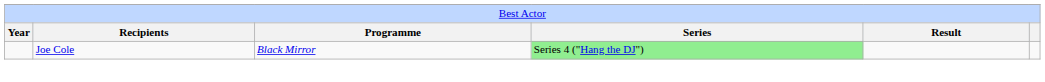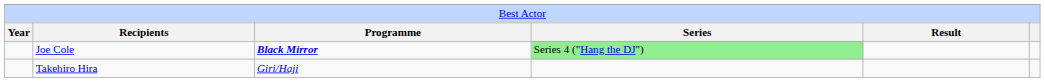 <table class="wikitable plainrowheaders" style="font-size: 90%" width=85%>
 <tr>
 </tr>
 <tr ---- bgcolor="#bfd7ff">
 <td colspan=6 align=center><a href='#'>Best Actor</a></td>
 </tr>
 <tr ---- bgcolor="#ebf5ff">
 <th scope="col" style="width:2%;">Year</th>
 <th scope="col" style="width:20%;">Recipients</th>
 <th scope="col" style="width:25%;">Programme</th>
 <th scope="col" style="width:30%;">Series</th>
 <th scope="col" style="width:15%;">Result</th>
 <th scope="col" class="unsortable" style="width:1%;"></th>
 </tr>
 <tr>
 <td></td>
 <td><a href='#'>Joe Cole</a></td>
-<td><em><a href='#'>Black Mirror</a></em></td>
+<td><strong><em><a href='#'>Black Mirror</a></em></strong></td>
 <td style="background: lightgreen;">Series 4 ("<a href='#'>Hang the DJ</a>")</td>
 <td></td>
 <td></td>
 </tr>
+<tr>
+<td></td>
+<td><a href='#'>Takehiro Hira</a></td>
+<td><em><a href='#'>Giri/Haji</a></em></td>
+<td></td>
+<td></td>
+<td></td>
+</tr>
 </table>
